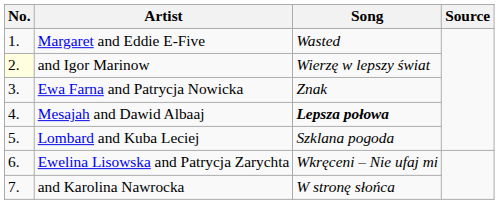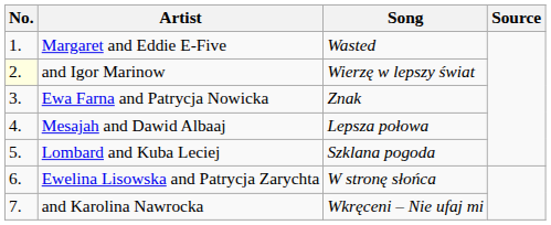 <table class="wikitable">
 <tr>
 <th>No.</th>
 <th>Artist</th>
 <th>Song</th>
 <th>Source</th>
 </tr>
 <tr>
 <td>1.</td>
 <td><a href='#'>Margaret</a> and Eddie E-Five</td>
 <td><em>Wasted</em></td>
 <td rowspan="5"></td>
 </tr>
 <tr>
 <td style="background: lightyellow;">2.</td>
 <td> and Igor Marinow</td>
 <td><em>Wierzę w lepszy świat</em></td>
 </tr>
 <tr>
 <td>3.</td>
 <td><a href='#'>Ewa Farna</a> and Patrycja Nowicka</td>
 <td><em>Znak</em></td>
 </tr>
 <tr>
 <td>4.</td>
 <td><a href='#'>Mesajah</a> and Dawid Albaaj</td>
-<td><strong><em>Lepsza połowa</em></strong></td>
+<td><em>Lepsza połowa</em></td>
 </tr>
 <tr>
 <td>5.</td>
 <td><a href='#'>Lombard</a> and Kuba Leciej</td>
 <td><em>Szklana pogoda</em></td>
 </tr>
 <tr>
 <td>6.</td>
 <td><a href='#'>Ewelina Lisowska</a> and Patrycja Zarychta</td>
-<td><em>Wkręceni – Nie ufaj mi</em></td>
+<td><em>W stronę słońca</em></td>
 <td rowspan="2"></td>
 </tr>
 <tr>
 <td>7.</td>
 <td> and Karolina Nawrocka</td>
-<td><em>W stronę słońca</em></td>
+<td><em>Wkręceni – Nie ufaj mi</em></td>
 </tr>
 </table>
